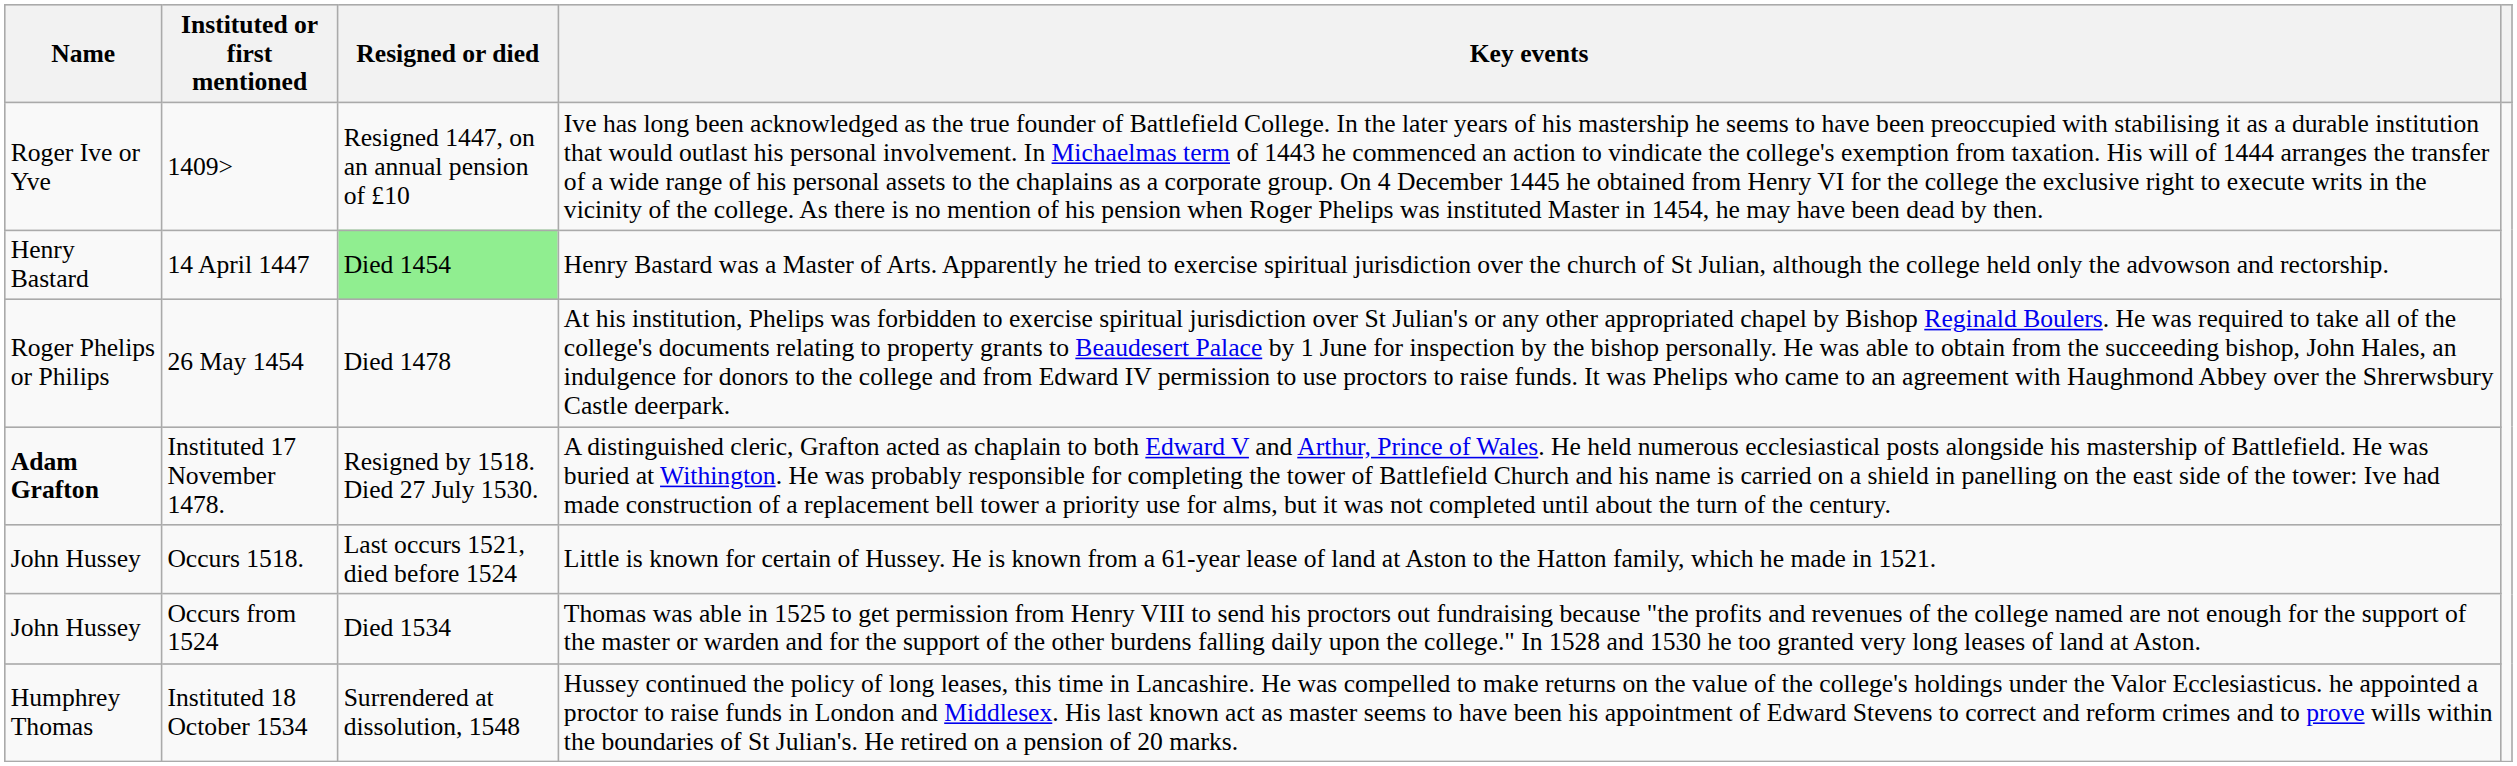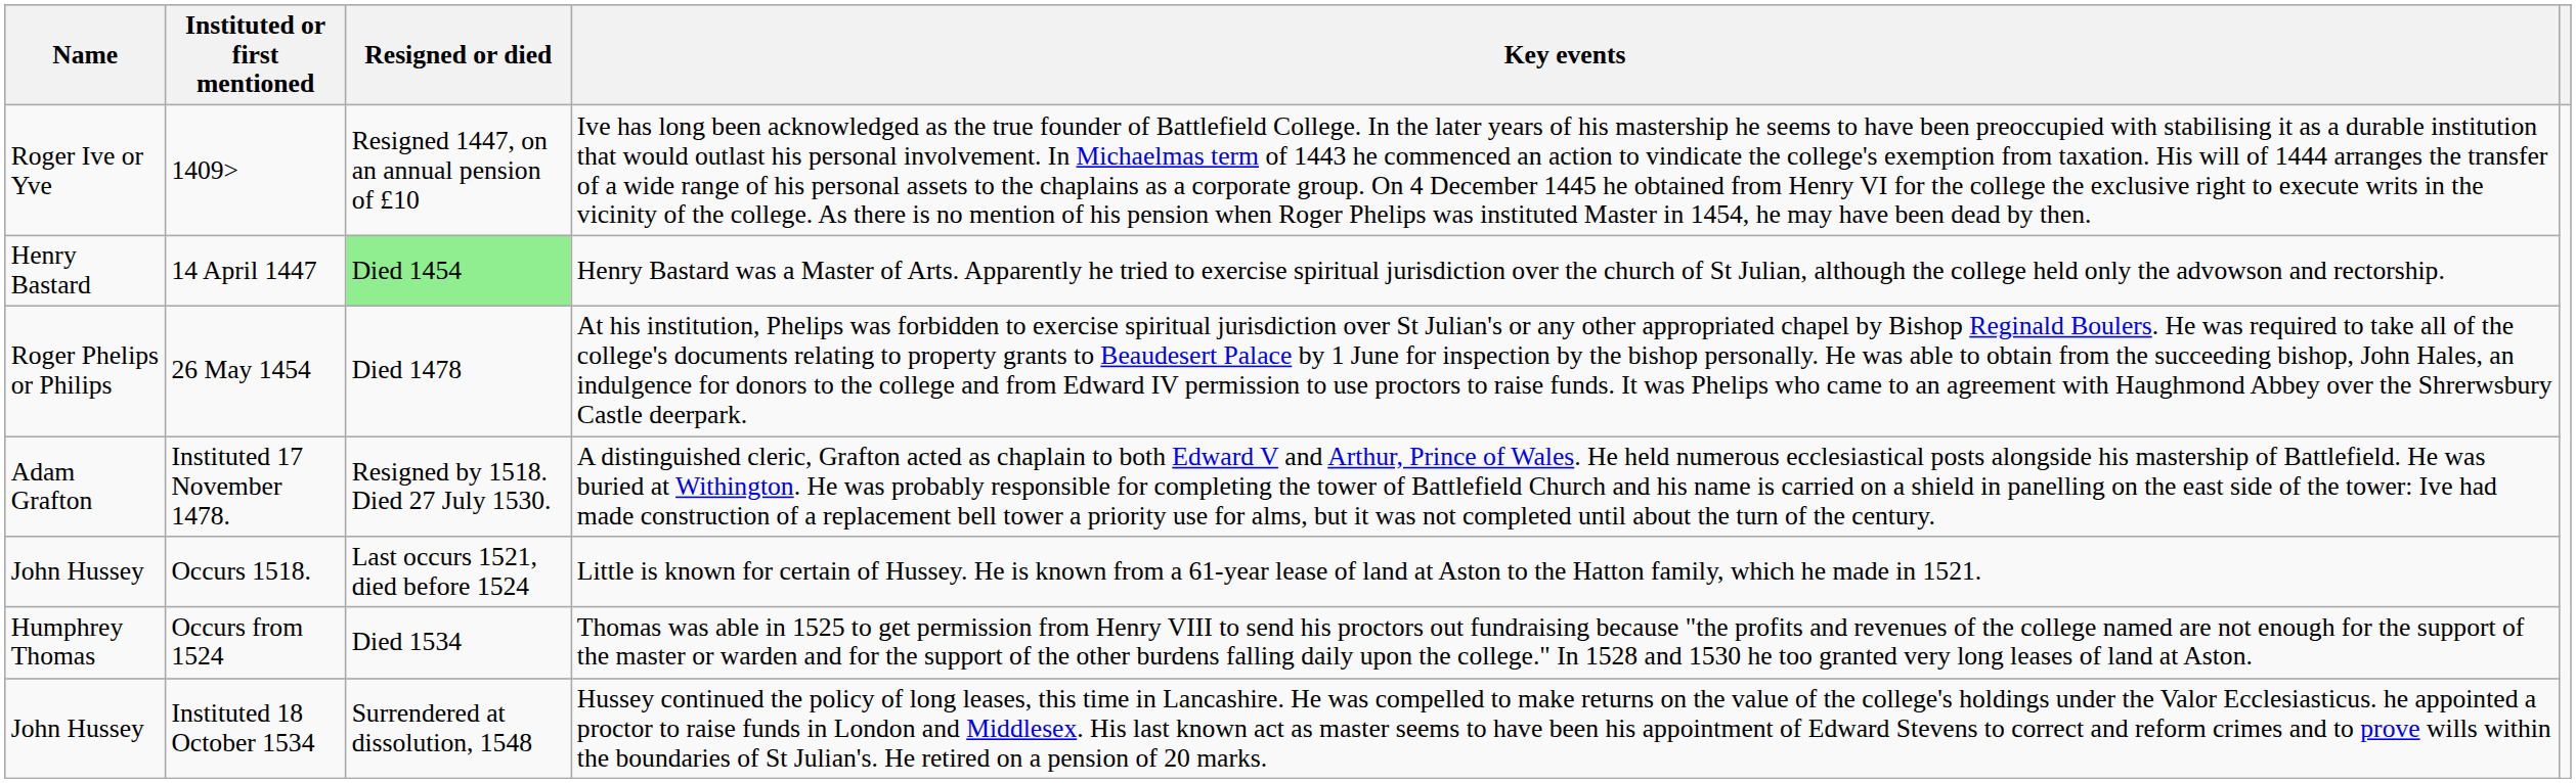 <table class="wikitable">
 <tr>
 <th>Name</th>
 <th>Instituted or first mentioned</th>
 <th>Resigned or died</th>
 <th>Key events</th>
 <th></th>
 </tr>
 <tr>
 <td>Roger Ive or Yve</td>
 <td>1409></td>
 <td>Resigned 1447, on an annual pension of £10</td>
 <td>Ive has long been acknowledged as the true founder of Battlefield College. In the later years of his mastership he seems to have been preoccupied with stabilising it as a durable institution that would outlast his personal involvement. In <a href='#'>Michaelmas term</a> of 1443 he commenced an action to vindicate the college's exemption from taxation. His will of 1444 arranges the transfer of a wide range of his personal assets to the chaplains as a corporate group. On 4 December 1445 he obtained from Henry VI for the college the exclusive right to execute writs in the vicinity of the college. As there is no mention of his pension when Roger Phelips was instituted Master in 1454, he may have been dead by then.</td>
 </tr>
 <tr>
 <td>Henry Bastard</td>
 <td>14 April 1447</td>
 <td style="background: lightgreen;">Died 1454</td>
 <td>Henry Bastard was a Master of Arts. Apparently he tried to exercise spiritual jurisdiction over the church of St Julian, although the college held only the advowson and rectorship.</td>
 </tr>
 <tr>
 <td>Roger Phelips or Philips</td>
 <td>26 May 1454</td>
 <td>Died 1478</td>
 <td>At his institution, Phelips was forbidden to exercise spiritual jurisdiction over St Julian's or any other appropriated chapel by Bishop <a href='#'>Reginald Boulers</a>. He was required to take all of the college's documents relating to property grants to <a href='#'>Beaudesert Palace</a> by 1 June for inspection by the bishop personally. He was able to obtain from the succeeding bishop, John Hales, an indulgence for donors to the college and from Edward IV permission to use proctors to raise funds. It was Phelips who came to an agreement with Haughmond Abbey over the Shrerwsbury Castle deerpark.</td>
 </tr>
 <tr>
-<td><strong>Adam Grafton</strong></td>
+<td>Adam Grafton</td>
 <td>Instituted 17 November 1478.</td>
 <td>Resigned by 1518. Died 27 July 1530.</td>
 <td>A distinguished cleric, Grafton acted as chaplain to both <a href='#'>Edward V</a> and <a href='#'>Arthur, Prince of Wales</a>. He held numerous ecclesiastical posts alongside his mastership of Battlefield. He was buried at <a href='#'>Withington</a>. He was probably responsible for completing the tower of Battlefield Church and his name is carried on a shield in panelling on the east side of the tower: Ive had made construction of a replacement bell tower a priority use for alms, but it was not completed until about the turn of the century.</td>
 </tr>
 <tr>
 <td>John Hussey</td>
 <td>Occurs 1518.</td>
 <td>Last occurs 1521, died before 1524</td>
 <td>Little is known for certain of Hussey. He is known from a 61-year lease of land at Aston to the Hatton family, which he made in 1521.</td>
 </tr>
 <tr>
-<td>John Hussey</td>
+<td>Humphrey Thomas</td>
 <td>Occurs from 1524</td>
 <td>Died 1534</td>
 <td>Thomas was able in 1525 to get permission from Henry VIII to send his proctors out fundraising because "the profits and revenues of the college named are not enough for the support of the master or warden and for the support of the other burdens falling daily upon the college." In 1528 and 1530 he too granted very long leases of land at Aston.</td>
 </tr>
 <tr>
-<td>Humphrey Thomas</td>
+<td>John Hussey</td>
 <td>Instituted 18 October 1534</td>
 <td>Surrendered at dissolution, 1548</td>
 <td>Hussey continued the policy of long leases, this time in Lancashire. He was compelled to make returns on the value of the college's holdings under the Valor Ecclesiasticus. he appointed a proctor to raise funds in London and <a href='#'>Middlesex</a>. His last known act as master seems to have been his appointment of Edward Stevens to correct and reform crimes and to <a href='#'>prove</a> wills within the boundaries of St Julian's. He retired on a pension of 20 marks.</td>
 </tr>
 <tr>
 </tr>
 </table>
